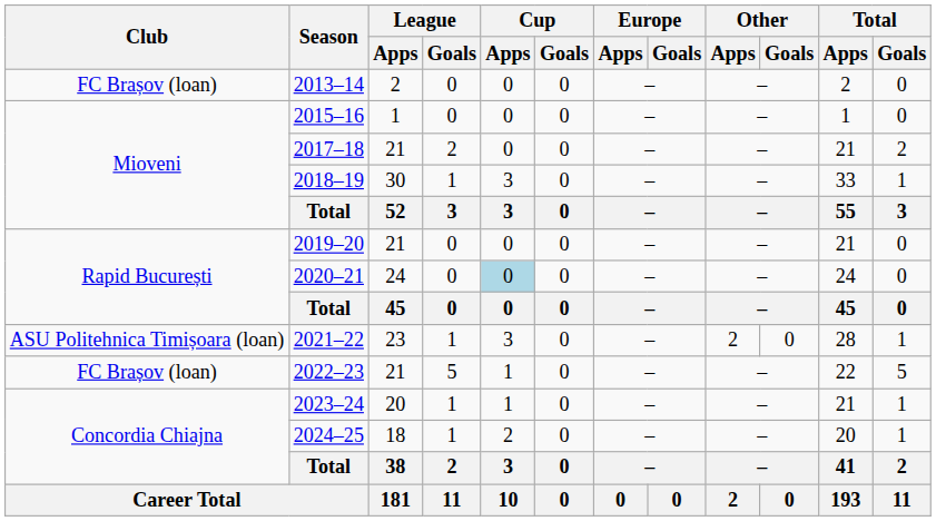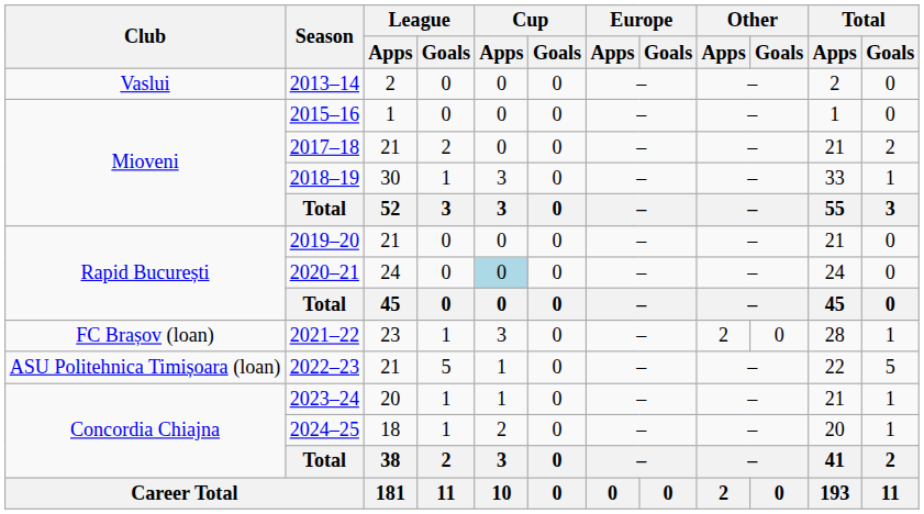 <table class="wikitable" style="text-align: center">
 <tr>
 <th rowspan="2">Club</th>
 <th rowspan="2">Season</th>
 <th colspan="2">League</th>
 <th colspan="2">Cup</th>
 <th colspan="2">Europe</th>
 <th colspan="2">Other</th>
 <th colspan="2">Total</th>
 </tr>
 <tr>
 <th>Apps</th>
 <th>Goals</th>
 <th>Apps</th>
 <th>Goals</th>
 <th>Apps</th>
 <th>Goals</th>
 <th>Apps</th>
 <th>Goals</th>
 <th>Apps</th>
 <th>Goals</th>
 </tr>
 <tr>
-<td><a href='#'>FC Brașov</a> (loan)</td>
+<td><a href='#'>Vaslui</a></td>
 <td><a href='#'>2013–14</a></td>
 <td>2</td>
 <td>0</td>
 <td>0</td>
 <td>0</td>
 <td colspan="2">–</td>
 <td colspan="2">–</td>
 <td>2</td>
 <td>0</td>
 </tr>
 <tr>
 <td rowspan="4"><a href='#'>Mioveni</a></td>
 <td><a href='#'>2015–16</a></td>
 <td>1</td>
 <td>0</td>
 <td>0</td>
 <td>0</td>
 <td colspan="2">–</td>
 <td colspan="2">–</td>
 <td>1</td>
 <td>0</td>
 </tr>
 <tr>
 <td><a href='#'>2017–18</a></td>
 <td>21</td>
 <td>2</td>
 <td>0</td>
 <td>0</td>
 <td colspan="2">–</td>
 <td colspan="2">–</td>
 <td>21</td>
 <td>2</td>
 </tr>
 <tr>
 <td><a href='#'>2018–19</a></td>
 <td>30</td>
 <td>1</td>
 <td>3</td>
 <td>0</td>
 <td colspan="2">–</td>
 <td colspan="2">–</td>
 <td>33</td>
 <td>1</td>
 </tr>
 <tr>
 <th>Total</th>
 <th>52</th>
 <th>3</th>
 <th>3</th>
 <th>0</th>
 <th colspan="2">–</th>
 <th colspan="2">–</th>
 <th>55</th>
 <th>3</th>
 </tr>
 <tr>
 <td rowspan="3"><a href='#'>Rapid București</a></td>
 <td><a href='#'>2019–20</a></td>
 <td>21</td>
 <td>0</td>
 <td>0</td>
 <td>0</td>
 <td colspan="2">–</td>
 <td colspan="2">–</td>
 <td>21</td>
 <td>0</td>
 </tr>
 <tr>
 <td><a href='#'>2020–21</a></td>
 <td>24</td>
 <td>0</td>
 <td style="background: lightblue;">0</td>
 <td>0</td>
 <td colspan="2">–</td>
 <td colspan="2">–</td>
 <td>24</td>
 <td>0</td>
 </tr>
 <tr>
 <th>Total</th>
 <th>45</th>
 <th>0</th>
 <th>0</th>
 <th>0</th>
 <th colspan="2">–</th>
 <th colspan="2">–</th>
 <th>45</th>
 <th>0</th>
 </tr>
 <tr>
-<td><a href='#'>ASU Politehnica Timișoara</a> (loan)</td>
+<td><a href='#'>FC Brașov</a> (loan)</td>
 <td><a href='#'>2021–22</a></td>
 <td>23</td>
 <td>1</td>
 <td>3</td>
 <td>0</td>
 <td colspan="2">–</td>
 <td>2</td>
 <td>0</td>
 <td>28</td>
 <td>1</td>
 </tr>
 <tr>
-<td><a href='#'>FC Brașov</a> (loan)</td>
+<td><a href='#'>ASU Politehnica Timișoara</a> (loan)</td>
 <td><a href='#'>2022–23</a></td>
 <td>21</td>
 <td>5</td>
 <td>1</td>
 <td>0</td>
 <td colspan="2">–</td>
 <td colspan="2">–</td>
 <td>22</td>
 <td>5</td>
 </tr>
 <tr>
 <td rowspan="3"><a href='#'>Concordia Chiajna</a></td>
 <td><a href='#'>2023–24</a></td>
 <td>20</td>
 <td>1</td>
 <td>1</td>
 <td>0</td>
 <td colspan="2">–</td>
 <td colspan="2">–</td>
 <td>21</td>
 <td>1</td>
 </tr>
 <tr>
 <td><a href='#'>2024–25</a></td>
 <td>18</td>
 <td>1</td>
 <td>2</td>
 <td>0</td>
 <td colspan="2">–</td>
 <td colspan="2">–</td>
 <td>20</td>
 <td>1</td>
 </tr>
 <tr>
 <th>Total</th>
 <th>38</th>
 <th>2</th>
 <th>3</th>
 <th>0</th>
 <th colspan="2">–</th>
 <th colspan="2">–</th>
 <th>41</th>
 <th>2</th>
 </tr>
 <tr>
 <th colspan="2">Career Total</th>
 <th>181</th>
 <th>11</th>
 <th>10</th>
 <th>0</th>
 <th>0</th>
 <th>0</th>
 <th>2</th>
 <th>0</th>
 <th>193</th>
 <th>11</th>
 </tr>
 </table>
